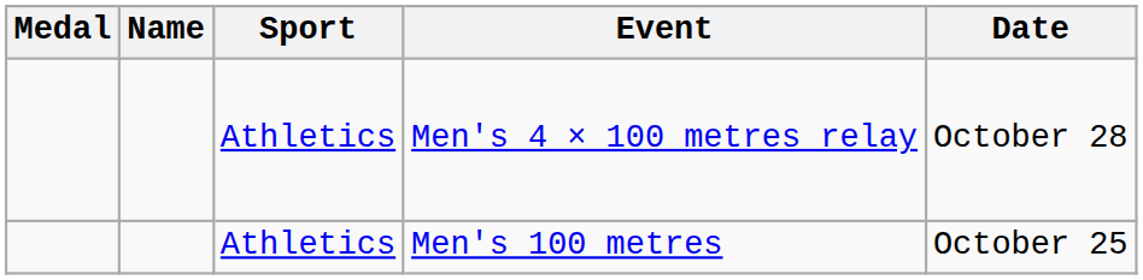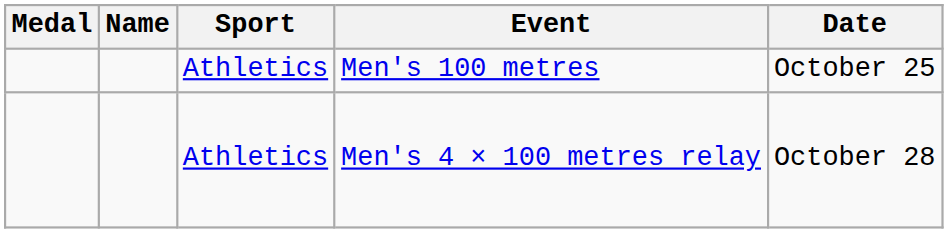 <table class="wikitable sortable" border="1" style="font-size:95%">
 <tr>
 <th>Medal</th>
 <th>Name</th>
 <th>Sport</th>
 <th>Event</th>
 <th>Date</th>
 </tr>
 <tr>
 <td></td>
+<td></td>
+<td><a href='#'>Athletics</a></td>
+<td><a href='#'>Men's 100 metres</a></td>
+<td>October 25</td>
+</tr>
+<tr>
+<td></td>
 <td><br><br><br><br></td>
 <td><a href='#'>Athletics</a></td>
 <td><a href='#'>Men's 4 × 100 metres relay</a></td>
 <td>October 28</td>
 </tr>
-<tr>
-<td></td>
-<td></td>
-<td><a href='#'>Athletics</a></td>
-<td><a href='#'>Men's 100 metres</a></td>
-<td>October 25</td>
-</tr>
 </table>
